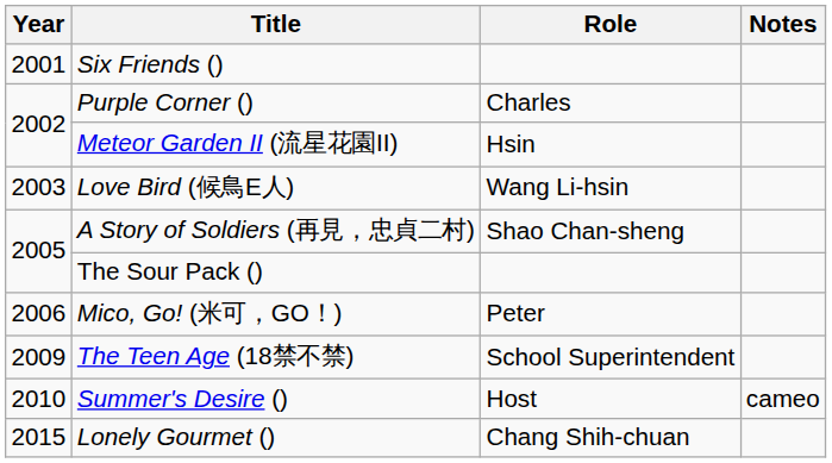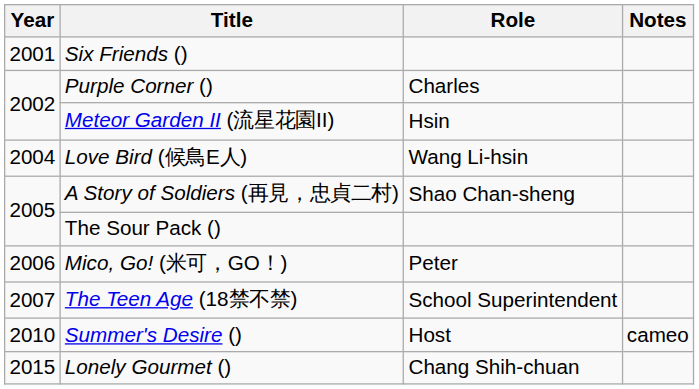 <table class="wikitable sortable">
 <tr>
 <th>Year</th>
 <th>Title</th>
 <th>Role</th>
 <th class="unsortable">Notes</th>
 </tr>
 <tr>
 <td>2001</td>
 <td><em>Six Friends</em> ()</td>
 <td></td>
 <td></td>
 </tr>
 <tr>
 <td rowspan=2>2002</td>
 <td><em>Purple Corner</em> ()</td>
 <td>Charles</td>
 <td></td>
 </tr>
 <tr>
 <td><em><a href='#'>Meteor Garden II</a></em> (流星花園II)</td>
 <td>Hsin</td>
 <td></td>
 </tr>
 <tr>
-<td>2003</td>
+<td>2004</td>
 <td><em>Love Bird</em> (候鳥E人)</td>
 <td>Wang Li-hsin</td>
 <td></td>
 </tr>
 <tr>
 <td rowspan=2>2005</td>
 <td><em>A Story of Soldiers</em> (再見，忠貞二村)</td>
 <td>Shao Chan-sheng</td>
 <td></td>
 </tr>
 <tr>
 <td>The Sour Pack ()</td>
 <td></td>
 <td></td>
 </tr>
 <tr>
 <td>2006</td>
 <td><em>Mico, Go!</em> (米可，GO！)</td>
 <td>Peter</td>
 <td></td>
 </tr>
 <tr>
-<td>2009</td>
+<td>2007</td>
 <td><em><a href='#'>The Teen Age</a></em> (18禁不禁)</td>
 <td>School Superintendent</td>
 <td></td>
 </tr>
 <tr>
 <td>2010</td>
 <td><em><a href='#'>Summer's Desire</a></em> ()</td>
 <td>Host</td>
 <td>cameo</td>
 </tr>
 <tr>
 <td>2015</td>
 <td><em>Lonely Gourmet</em> ()</td>
 <td>Chang Shih-chuan</td>
 <td></td>
 </tr>
 </table>
